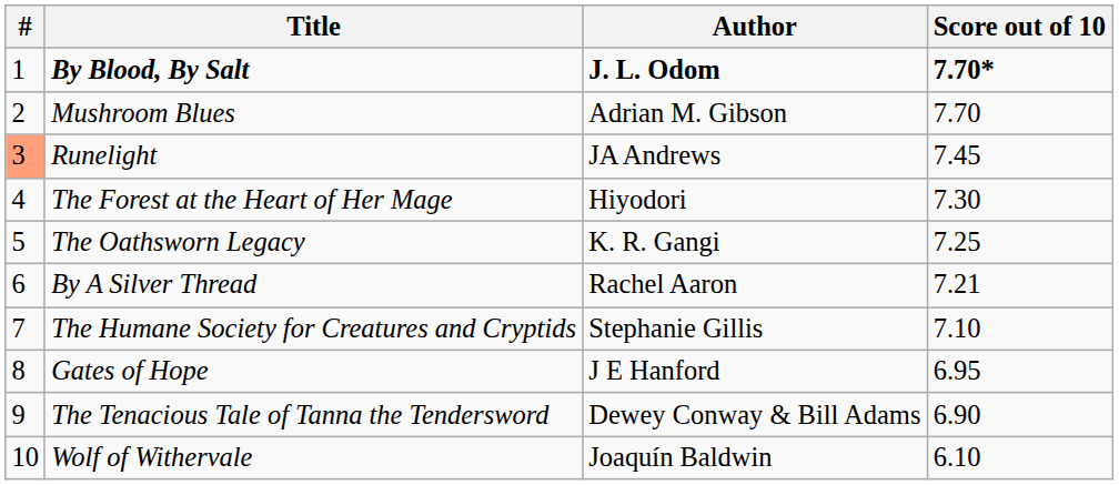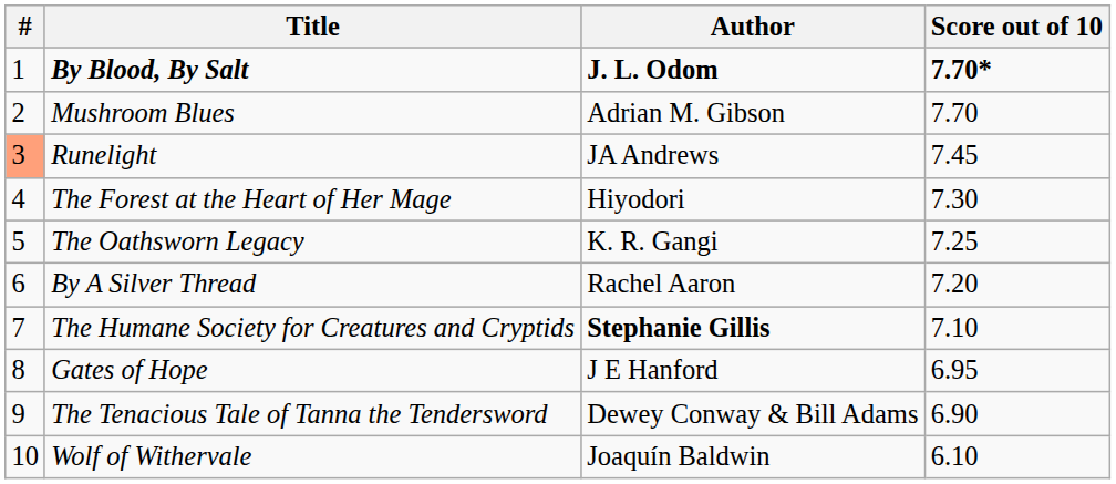 <table class="wikitable">
 <tr>
 <th>#</th>
 <th>Title</th>
 <th>Author</th>
 <th>Score out of 10</th>
 </tr>
 <tr>
 <td>1</td>
 <td><strong><em>By Blood, By Salt</em></strong></td>
 <td><strong>J. L. Odom</strong></td>
 <td><strong>7.70*</strong></td>
 </tr>
 <tr>
 <td>2</td>
 <td><em>Mushroom Blues</em></td>
 <td>Adrian M. Gibson</td>
 <td>7.70</td>
 </tr>
 <tr>
 <td style="background: lightsalmon;">3</td>
 <td><em>Runelight</em></td>
 <td>JA Andrews</td>
 <td>7.45</td>
 </tr>
 <tr>
 <td>4</td>
 <td><em>The Forest at the Heart of Her Mage</em></td>
 <td>Hiyodori</td>
 <td>7.30</td>
 </tr>
 <tr>
 <td>5</td>
 <td><em>The Oathsworn Legacy</em></td>
 <td>K. R. Gangi</td>
 <td>7.25</td>
 </tr>
 <tr>
 <td>6</td>
 <td><em>By A Silver Thread</em></td>
 <td>Rachel Aaron</td>
-<td>7.21</td>
+<td>7.20</td>
 </tr>
 <tr>
 <td>7</td>
 <td><em>The Humane Society for Creatures and Cryptids</em></td>
-<td>Stephanie Gillis</td>
+<td><strong>Stephanie Gillis</strong></td>
 <td>7.10</td>
 </tr>
 <tr>
 <td>8</td>
 <td><em>Gates of Hope</em></td>
 <td>J E Hanford</td>
 <td>6.95</td>
 </tr>
 <tr>
 <td>9</td>
 <td><em>The Tenacious Tale of Tanna the Tendersword</em></td>
 <td>Dewey Conway & Bill Adams</td>
 <td>6.90</td>
 </tr>
 <tr>
 <td>10</td>
 <td><em>Wolf of Withervale</em></td>
 <td>Joaquín Baldwin</td>
 <td>6.10</td>
 </tr>
 </table>
